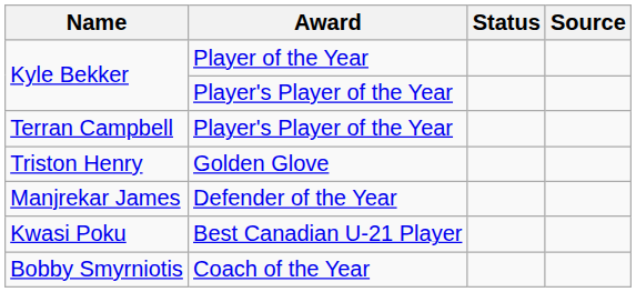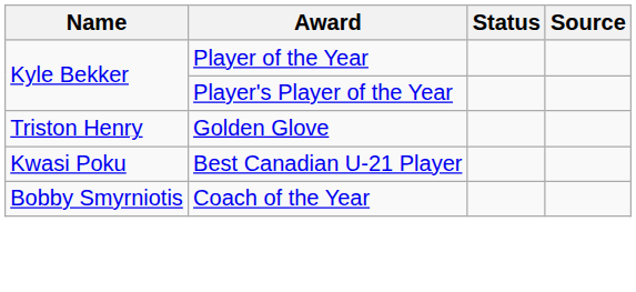 <table class="wikitable">
 <tr>
 <th>Name</th>
 <th>Award</th>
 <th>Status</th>
 <th>Source</th>
 </tr>
 <tr>
 <td rowspan="2"><a href='#'>Kyle Bekker</a></td>
 <td><a href='#'>Player of the Year</a></td>
 <td></td>
 <td></td>
 </tr>
 <tr>
 <td><a href='#'>Player's Player of the Year</a></td>
 <td></td>
 <td></td>
 </tr>
 <tr>
-<td><a href='#'>Terran Campbell</a></td>
-<td><a href='#'>Player's Player of the Year</a></td>
-<td></td>
-<td></td>
-</tr>
-<tr>
 <td><a href='#'>Triston Henry</a></td>
 <td><a href='#'>Golden Glove</a></td>
-<td></td>
-<td></td>
-</tr>
-<tr>
-<td><a href='#'>Manjrekar James</a></td>
-<td><a href='#'>Defender of the Year</a></td>
 <td></td>
 <td></td>
 </tr>
 <tr>
 <td><a href='#'>Kwasi Poku</a></td>
 <td><a href='#'>Best Canadian U-21 Player</a></td>
 <td></td>
 <td></td>
 </tr>
 <tr>
 <td><a href='#'>Bobby Smyrniotis</a></td>
 <td><a href='#'>Coach of the Year</a></td>
 <td></td>
 <td></td>
 </tr>
 </table>
